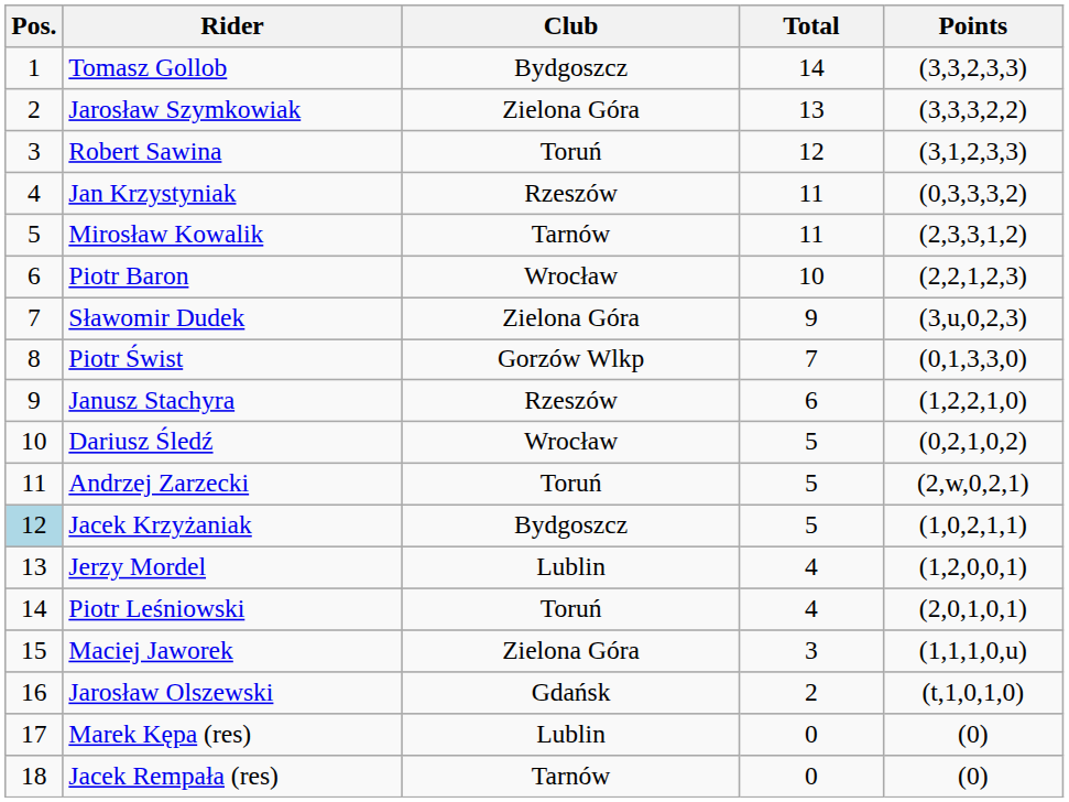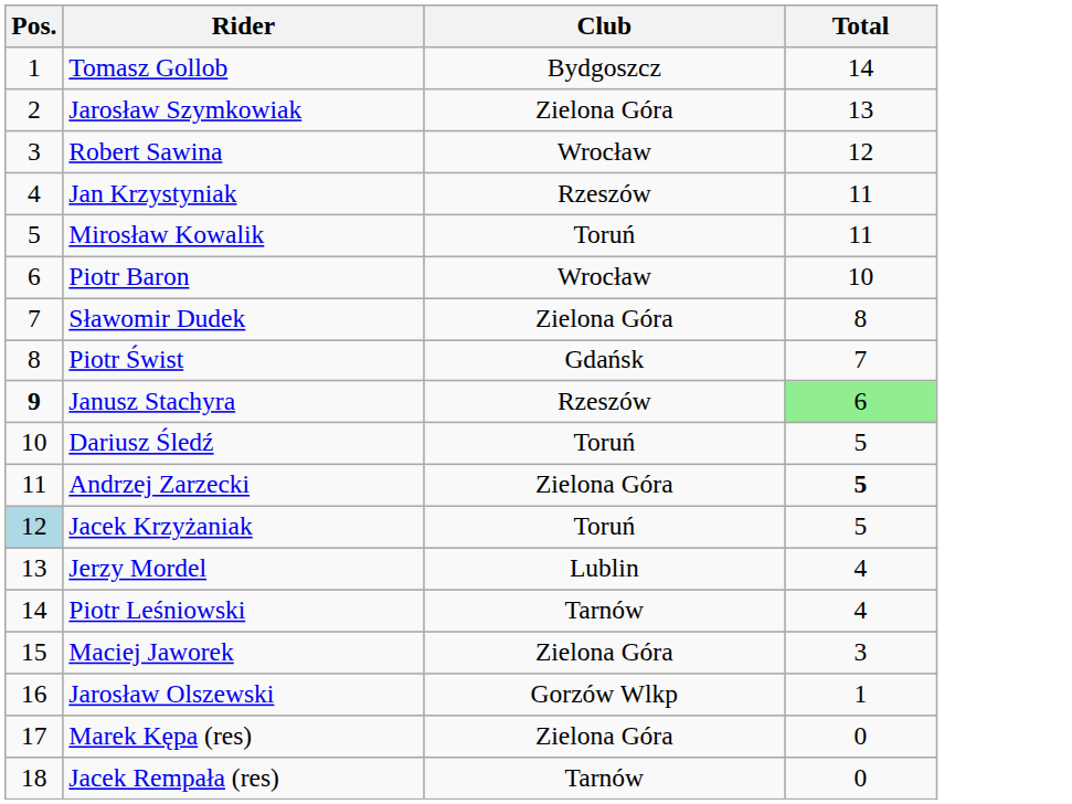 <table class=wikitable style="font-size:93%;">
 <tr>
 <th width=25px>Pos.</th>
 <th width=200px>Rider</th>
 <th width=200px>Club</th>
 <th width=80px>Total</th>
-<th width=100px>Points</th>
 </tr>
 <tr align=center>
 <td>1</td>
 <td align=left><a href='#'>Tomasz Gollob</a></td>
 <td>Bydgoszcz</td>
 <td>14</td>
-<td>(3,3,2,3,3)</td>
 </tr>
 <tr align=center>
 <td>2</td>
 <td align=left><a href='#'>Jarosław Szymkowiak</a></td>
 <td>Zielona Góra</td>
 <td>13</td>
-<td>(3,3,3,2,2)</td>
 </tr>
 <tr align=center>
 <td>3</td>
 <td align=left><a href='#'>Robert Sawina</a></td>
-<td>Toruń</td>
+<td>Wrocław</td>
 <td>12</td>
-<td>(3,1,2,3,3)</td>
 </tr>
 <tr align=center>
 <td>4</td>
 <td align=left><a href='#'>Jan Krzystyniak</a></td>
 <td>Rzeszów</td>
 <td>11</td>
-<td>(0,3,3,3,2)</td>
 </tr>
 <tr align=center>
 <td>5</td>
 <td align=left><a href='#'>Mirosław Kowalik</a></td>
-<td>Tarnów</td>
+<td>Toruń</td>
 <td>11</td>
-<td>(2,3,3,1,2)</td>
 </tr>
 <tr align=center>
 <td>6</td>
 <td align=left><a href='#'>Piotr Baron</a></td>
 <td>Wrocław</td>
 <td>10</td>
-<td>(2,2,1,2,3)</td>
 </tr>
 <tr align=center>
 <td>7</td>
 <td align=left><a href='#'>Sławomir Dudek</a></td>
 <td>Zielona Góra</td>
-<td>9</td>
-<td>(3,u,0,2,3)</td>
+<td>8</td>
 </tr>
 <tr align=center>
 <td>8</td>
 <td align=left><a href='#'>Piotr Świst</a></td>
-<td>Gorzów Wlkp</td>
+<td>Gdańsk</td>
 <td>7</td>
-<td>(0,1,3,3,0)</td>
 </tr>
 <tr align=center>
-<td>9</td>
+<td><strong>9</strong></td>
 <td align=left><a href='#'>Janusz Stachyra</a></td>
 <td>Rzeszów</td>
-<td>6</td>
-<td>(1,2,2,1,0)</td>
+<td style="background: lightgreen;">6</td>
 </tr>
 <tr align=center>
 <td>10</td>
 <td align=left><a href='#'>Dariusz Śledź</a></td>
-<td>Wrocław</td>
+<td>Toruń</td>
 <td>5</td>
-<td>(0,2,1,0,2)</td>
 </tr>
 <tr align=center>
 <td>11</td>
 <td align=left><a href='#'>Andrzej Zarzecki</a></td>
-<td>Toruń</td>
-<td>5</td>
-<td>(2,w,0,2,1)</td>
+<td>Zielona Góra</td>
+<td><strong>5</strong></td>
 </tr>
 <tr align=center>
 <td style="background: lightblue;">12</td>
 <td align=left><a href='#'>Jacek Krzyżaniak</a></td>
-<td>Bydgoszcz</td>
+<td>Toruń</td>
 <td>5</td>
-<td>(1,0,2,1,1)</td>
 </tr>
 <tr align=center>
 <td>13</td>
 <td align=left><a href='#'>Jerzy Mordel</a></td>
 <td>Lublin</td>
 <td>4</td>
-<td>(1,2,0,0,1)</td>
 </tr>
 <tr align=center>
 <td>14</td>
 <td align=left><a href='#'>Piotr Leśniowski</a></td>
-<td>Toruń</td>
+<td>Tarnów</td>
 <td>4</td>
-<td>(2,0,1,0,1)</td>
 </tr>
 <tr align=center>
 <td>15</td>
 <td align=left><a href='#'>Maciej Jaworek</a></td>
 <td>Zielona Góra</td>
 <td>3</td>
-<td>(1,1,1,0,u)</td>
 </tr>
 <tr align=center>
 <td>16</td>
 <td align=left><a href='#'>Jarosław Olszewski</a></td>
-<td>Gdańsk</td>
-<td>2</td>
-<td>(t,1,0,1,0)</td>
+<td>Gorzów Wlkp</td>
+<td>1</td>
 </tr>
 <tr align=center>
 <td>17</td>
 <td align=left><a href='#'>Marek Kępa</a> (res)</td>
-<td>Lublin</td>
+<td>Zielona Góra</td>
 <td>0</td>
-<td>(0)</td>
 </tr>
 <tr align=center>
 <td>18</td>
 <td align=left><a href='#'>Jacek Rempała</a> (res)</td>
 <td>Tarnów</td>
 <td>0</td>
-<td>(0)</td>
 </tr>
 </table>
